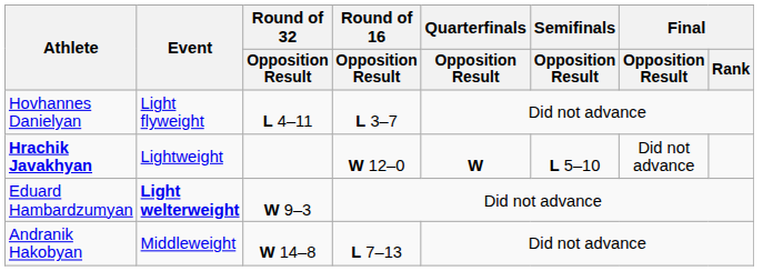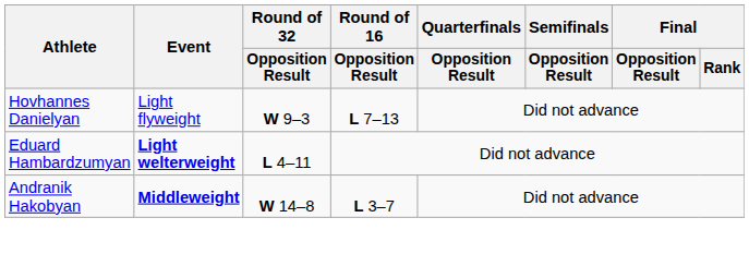 <table class="wikitable" style="font-size:90%">
 <tr>
 <th rowspan="2">Athlete</th>
 <th rowspan="2">Event</th>
 <th>Round of 32</th>
 <th>Round of 16</th>
 <th>Quarterfinals</th>
 <th>Semifinals</th>
 <th colspan=2>Final</th>
 </tr>
 <tr style="font-size:95%">
 <th>Opposition<br>Result</th>
 <th>Opposition<br>Result</th>
 <th>Opposition<br>Result</th>
 <th>Opposition<br>Result</th>
 <th>Opposition<br>Result</th>
 <th>Rank</th>
 </tr>
 <tr align=center>
 <td align=left><a href='#'>Hovhannes Danielyan</a></td>
 <td align=left><a href='#'>Light flyweight</a></td>
-<td><br><strong>L</strong> 4–11</td>
-<td><br><strong>L</strong> 3–7</td>
+<td><br><strong>W</strong> 9–3</td>
+<td><br> <strong>L</strong> 7–13</td>
 <td colspan=4>Did not advance</td>
-</tr>
-<tr align=center>
-<td align=left><strong><a href='#'>Hrachik Javakhyan</a></strong></td>
-<td align=left><a href='#'>Lightweight</a></td>
-<td></td>
-<td><br><strong>W</strong> 12–0</td>
-<td><br><strong>W</strong> </td>
-<td><br><strong>L</strong> 5–10</td>
-<td>Did not advance</td>
-<td></td>
 </tr>
 <tr align=center>
 <td align=left><a href='#'>Eduard Hambardzumyan</a></td>
 <td align=left><strong><a href='#'>Light welterweight</a></strong></td>
-<td><br><strong>W</strong> 9–3</td>
+<td><br><strong>L</strong> 4–11</td>
 <td colspan=5>Did not advance</td>
 </tr>
 <tr align=center>
 <td align=left><a href='#'>Andranik Hakobyan</a></td>
-<td align=left><a href='#'>Middleweight</a></td>
+<td align=left><strong><a href='#'>Middleweight</a></strong></td>
 <td><br><strong>W</strong> 14–8</td>
-<td><br> <strong>L</strong> 7–13</td>
+<td><br><strong>L</strong> 3–7</td>
 <td colspan=4>Did not advance</td>
 </tr>
 </table>
